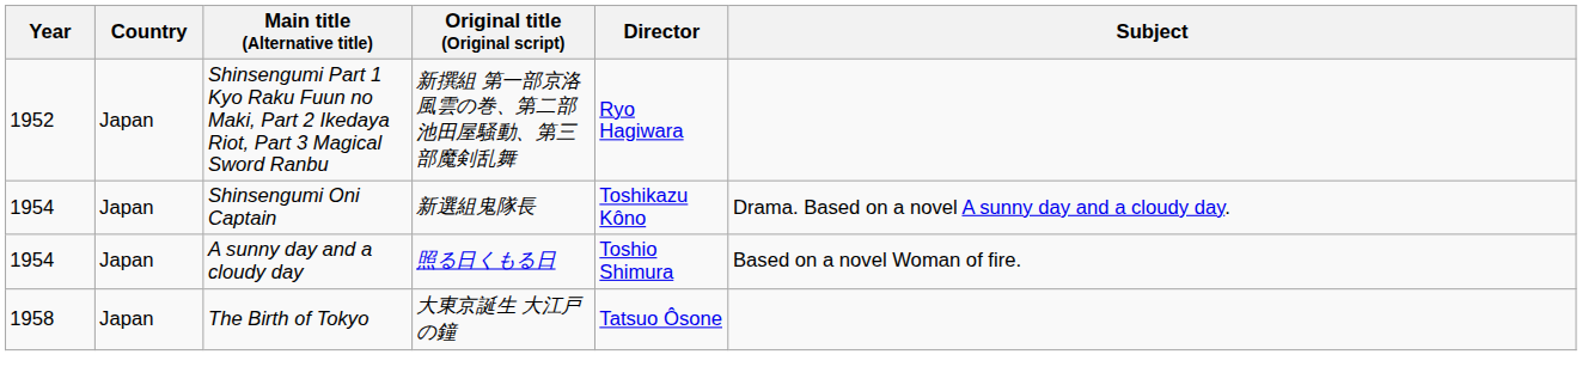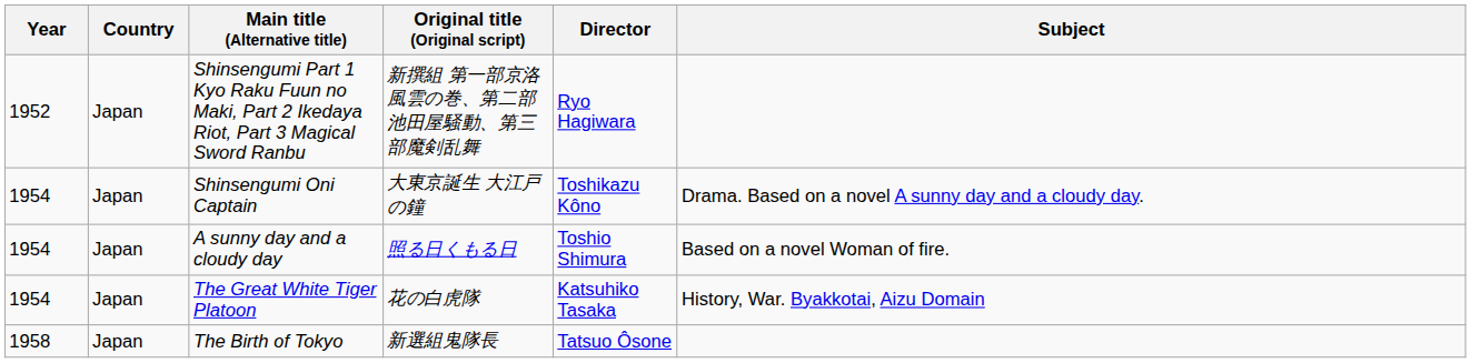 <table class="wikitable sortable" style="width:100%;">
 <tr>
 <th>Year</th>
 <th width= 80>Country</th>
 <th class="unsortable" style="width:160px;">Main title<br><small>(Alternative title)</small></th>
 <th class="unsortable" style="width:140px;">Original title<br><small>(Original script)</small></th>
 <th width=100>Director</th>
 <th class="unsortable">Subject</th>
 </tr>
 <tr>
 <td>1952</td>
 <td>Japan</td>
 <td><em>Shinsengumi Part 1 Kyo Raku Fuun no Maki, Part 2 Ikedaya Riot, Part 3 Magical Sword Ranbu</em></td>
 <td><em>新撰組 第一部京洛風雲の巻、第二部池田屋騒動、第三部魔剣乱舞</em></td>
 <td><a href='#'>Ryo Hagiwara</a></td>
 <td></td>
 </tr>
 <tr>
 <td>1954</td>
 <td>Japan</td>
 <td><em>Shinsengumi Oni Captain</em></td>
-<td><em>新選組鬼隊長</em></td>
+<td><em>大東京誕生 大江戸の鐘</em></td>
 <td><a href='#'>Toshikazu Kôno</a></td>
 <td>Drama. Based on a novel <a href='#'>A sunny day and a cloudy day</a>.</td>
 </tr>
 <tr>
 <td>1954</td>
 <td>Japan</td>
 <td><em>A sunny day and a cloudy day</em></td>
 <td><em><a href='#'>照る日くもる日</a></em></td>
 <td><a href='#'>Toshio Shimura</a></td>
 <td>Based on a novel Woman of fire.</td>
 </tr>
 <tr>
+<td>1954</td>
+<td>Japan</td>
+<td><em><a href='#'>The Great White Tiger Platoon</a></em></td>
+<td><em>花の白虎隊</em></td>
+<td><a href='#'>Katsuhiko Tasaka</a></td>
+<td>History, War. <a href='#'>Byakkotai</a>, <a href='#'>Aizu Domain</a></td>
+</tr>
+<tr>
 <td>1958</td>
 <td>Japan</td>
 <td><em>The Birth of Tokyo</em></td>
-<td><em>大東京誕生 大江戸の鐘</em></td>
+<td><em>新選組鬼隊長</em></td>
 <td><a href='#'>Tatsuo Ôsone</a></td>
 <td></td>
 </tr>
 </table>
